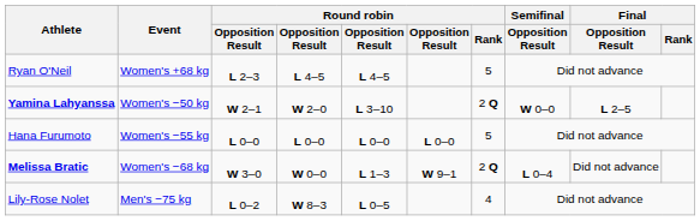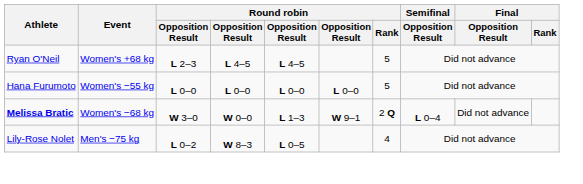 <table class=wikitable style=font-size:90%;text-align:center>
 <tr>
 <th rowspan=2>Athlete</th>
 <th rowspan=2>Event</th>
 <th colspan=5>Round robin</th>
 <th>Semifinal</th>
 <th colspan=2>Final</th>
 </tr>
 <tr style=font-size:95%>
 <th>Opposition<br>Result</th>
 <th>Opposition<br>Result</th>
 <th>Opposition<br>Result</th>
 <th>Opposition<br>Result</th>
 <th>Rank</th>
 <th>Opposition<br>Result</th>
 <th>Opposition<br>Result</th>
 <th>Rank</th>
 </tr>
 <tr>
 <td align=left><a href='#'>Ryan O'Neil</a></td>
 <td align=left><a href='#'>Women's +68 kg</a></td>
 <td><br><strong>L</strong> 2–3</td>
 <td><br><strong>L</strong> 4–5</td>
 <td><br><strong>L</strong> 4–5</td>
 <td></td>
 <td>5</td>
 <td colspan=3>Did not advance</td>
-</tr>
-<tr>
-<td align=left><strong><a href='#'>Yamina Lahyanssa</a></strong></td>
-<td align=left><a href='#'>Women's −50 kg</a></td>
-<td><br><strong>W</strong> 2–1</td>
-<td><br><strong>W</strong> 2–0</td>
-<td><br><strong>L</strong> 3–10</td>
-<td></td>
-<td>2 <strong>Q</strong></td>
-<td><br><strong>W</strong> 0–0</td>
-<td><br><strong>L</strong> 2–5</td>
-<td></td>
 </tr>
 <tr>
 <td align=left><a href='#'>Hana Furumoto</a></td>
 <td align=left><a href='#'>Women's −55 kg</a></td>
 <td><br><strong>L</strong> 0–0</td>
 <td><br><strong>L</strong> 0–0</td>
 <td><br><strong>L</strong> 0–0</td>
 <td><br><strong>L</strong> 0–0</td>
 <td>5</td>
 <td colspan=3>Did not advance</td>
 </tr>
 <tr>
 <td align=left><strong><a href='#'>Melissa Bratic</a></strong></td>
 <td align=left><a href='#'>Women's −68 kg</a></td>
 <td><br><strong>W</strong> 3–0</td>
 <td><br><strong>W</strong> 0–0</td>
 <td><br><strong>L</strong> 1–3</td>
 <td><br><strong>W</strong> 9–1</td>
 <td>2 <strong>Q</strong></td>
 <td><br><strong>L</strong> 0–4</td>
 <td>Did not advance</td>
 <td></td>
 </tr>
 <tr>
 <td align=left><a href='#'>Lily-Rose Nolet</a></td>
 <td align=left><a href='#'>Men's −75 kg</a></td>
 <td><br><strong>L</strong> 0–2</td>
 <td><br><strong>W</strong> 8–3</td>
 <td><br><strong>L</strong> 0–5</td>
 <td></td>
 <td>4</td>
 <td colspan=3>Did not advance</td>
 </tr>
 </table>
